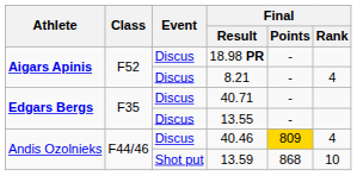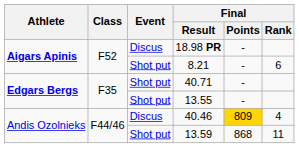 <table class=wikitable style="font-size:90%">
 <tr>
 <th rowspan="2">Athlete</th>
 <th rowspan="2">Class</th>
 <th rowspan="2">Event</th>
 <th colspan="3">Final</th>
 </tr>
 <tr>
 <th>Result</th>
 <th>Points</th>
 <th>Rank</th>
 </tr>
 <tr>
 <td rowspan="2"><strong><a href='#'>Aigars Apinis</a></strong></td>
 <td rowspan="2" style="text-align:center;">F52</td>
 <td><a href='#'>Discus</a></td>
 <td style="text-align:center;">18.98 <strong>PR</strong></td>
 <td style="text-align:center;">-</td>
 <td style="text-align:center;"></td>
 </tr>
 <tr>
-<td><a href='#'>Discus</a></td>
+<td><a href='#'>Shot put</a></td>
 <td style="text-align:center;">8.21</td>
 <td style="text-align:center;">-</td>
-<td style="text-align:center;">4</td>
+<td style="text-align:center;">6</td>
 </tr>
 <tr>
 <td rowspan="2"><strong><a href='#'>Edgars Bergs</a></strong></td>
 <td rowspan="2" style="text-align:center;">F35</td>
-<td><a href='#'>Discus</a></td>
+<td><a href='#'>Shot put</a></td>
 <td style="text-align:center;">40.71</td>
 <td style="text-align:center;">-</td>
 <td style="text-align:center;"></td>
 </tr>
 <tr>
-<td><a href='#'>Discus</a></td>
+<td><a href='#'>Shot put</a></td>
 <td style="text-align:center;">13.55</td>
 <td style="text-align:center;">-</td>
 <td style="text-align:center;"></td>
 </tr>
 <tr>
 <td rowspan="2"><a href='#'>Andis Ozolnieks</a></td>
 <td rowspan="2" style="text-align:center;">F44/46</td>
 <td><a href='#'>Discus</a></td>
 <td style="text-align:center;">40.46</td>
 <td style="background: gold; text-align:center;">809</td>
 <td style="text-align:center;">4</td>
 </tr>
 <tr>
 <td><a href='#'>Shot put</a></td>
 <td style="text-align:center;">13.59</td>
 <td style="text-align:center;">868</td>
-<td style="text-align:center;">10</td>
+<td style="text-align:center;">11</td>
 </tr>
 </table>
